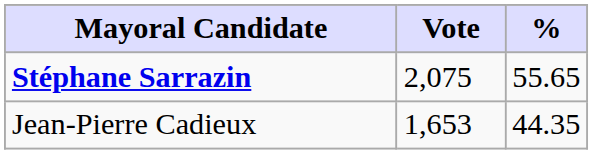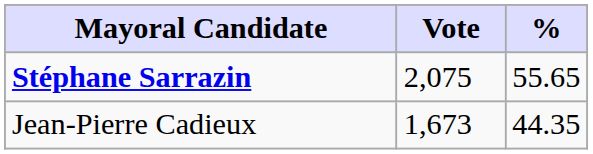 <table class="wikitable">
 <tr>
 <th style="background:#ddf; width:200px;">Mayoral Candidate</th>
 <th style="background:#ddf; width:50px;">Vote</th>
 <th style="background:#ddf; width:30px;">%</th>
 </tr>
 <tr>
 <td><strong><a href='#'>Stéphane Sarrazin</a></strong></td>
 <td>2,075</td>
 <td>55.65</td>
 </tr>
 <tr>
 <td>Jean-Pierre Cadieux</td>
-<td>1,653</td>
+<td>1,673</td>
 <td>44.35</td>
 </tr>
 </table>
